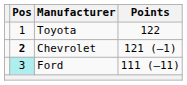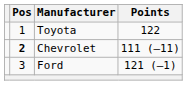 <table class="wikitable" style="font-size: 95%;">
 <tr>
 <th></th>
 <th>Pos</th>
 <th>Manufacturer</th>
 <th>Points</th>
 </tr>
 <tr>
 <td align="left"></td>
 <td style="text-align:center;">1</td>
 <td>Toyota</td>
 <td style="text-align:center;">122</td>
 </tr>
 <tr>
 <td align="left"></td>
 <td style="text-align:center;"><strong>2</strong></td>
 <td>Chevrolet</td>
-<td style="text-align:center;">121 (–1)</td>
+<td style="text-align:center;">111 (–11)</td>
 </tr>
 <tr>
 <td align="left"></td>
-<td style="background: paleturquoise; text-align:center;">3</td>
+<td style="text-align:center;">3</td>
 <td>Ford</td>
-<td style="text-align:center;">111 (–11)</td>
+<td style="text-align:center;">121 (–1)</td>
 </tr>
 <tr>
 <th colspan="8"></th>
 </tr>
 </table>
